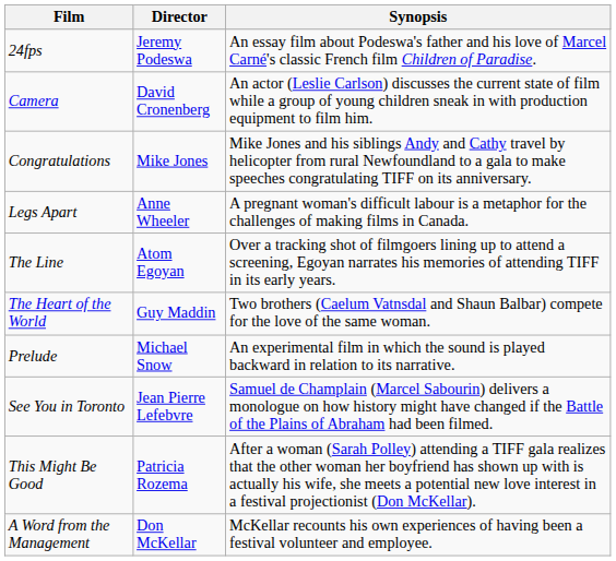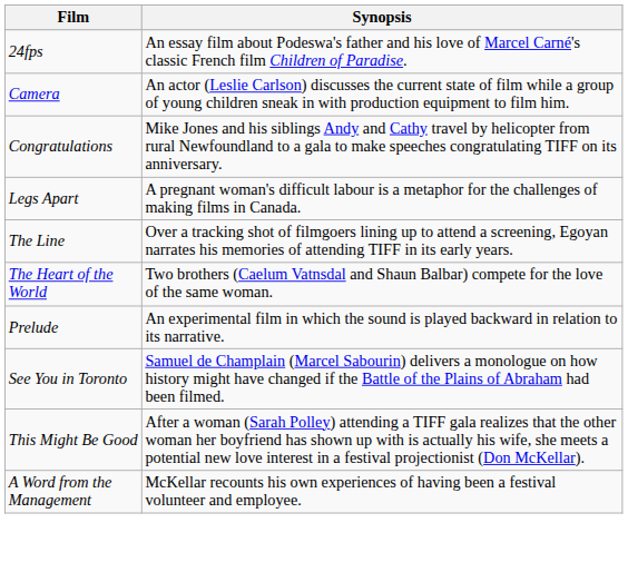 <table class="wikitable" style="width:100%;">
 <tr style="background:#bebebe;">
 <th>Film</th>
-<th>Director</th>
 <th>Synopsis</th>
 </tr>
 <tr>
 <td><em>24fps</em></td>
-<td><a href='#'>Jeremy Podeswa</a></td>
 <td>An essay film about Podeswa's father and his love of <a href='#'>Marcel Carné</a>'s classic French film <em><a href='#'>Children of Paradise</a></em>.</td>
 </tr>
 <tr>
 <td><em><a href='#'>Camera</a></em></td>
-<td><a href='#'>David Cronenberg</a></td>
 <td>An actor (<a href='#'>Leslie Carlson</a>) discusses the current state of film while a group of young children sneak in with production equipment to film him.</td>
 </tr>
 <tr>
 <td><em>Congratulations</em></td>
-<td><a href='#'>Mike Jones</a></td>
 <td>Mike Jones and his siblings <a href='#'>Andy</a> and <a href='#'>Cathy</a> travel by helicopter from rural Newfoundland to a gala to make speeches congratulating TIFF on its anniversary.</td>
 </tr>
 <tr>
 <td><em>Legs Apart</em></td>
-<td><a href='#'>Anne Wheeler</a></td>
 <td>A pregnant woman's difficult labour is a metaphor for the challenges of making films in Canada.</td>
 </tr>
 <tr>
 <td><em>The Line</em></td>
-<td><a href='#'>Atom Egoyan</a></td>
 <td>Over a tracking shot of filmgoers lining up to attend a screening, Egoyan narrates his memories of attending TIFF in its early years.</td>
 </tr>
 <tr>
 <td><em><a href='#'>The Heart of the World</a></em></td>
-<td><a href='#'>Guy Maddin</a></td>
 <td>Two brothers (<a href='#'>Caelum Vatnsdal</a> and Shaun Balbar)  compete for the love of the same woman.</td>
 </tr>
 <tr>
 <td><em>Prelude</em></td>
-<td><a href='#'>Michael Snow</a></td>
 <td>An experimental film in which the sound is played backward in relation to its narrative.</td>
 </tr>
 <tr>
 <td><em>See You in Toronto</em></td>
-<td><a href='#'>Jean Pierre Lefebvre</a></td>
 <td><a href='#'>Samuel de Champlain</a> (<a href='#'>Marcel Sabourin</a>) delivers a monologue on how history might have changed if the <a href='#'>Battle of the Plains of Abraham</a> had been filmed.</td>
 </tr>
 <tr>
 <td><em>This Might Be Good</em></td>
-<td><a href='#'>Patricia Rozema</a></td>
 <td>After a woman (<a href='#'>Sarah Polley</a>) attending a TIFF gala realizes that the other woman her boyfriend has shown up with is actually his wife, she meets a potential new love interest in a festival projectionist (<a href='#'>Don McKellar</a>).</td>
 </tr>
 <tr>
 <td><em>A Word from the Management</em></td>
-<td><a href='#'>Don McKellar</a></td>
 <td>McKellar recounts his own experiences of having been a festival volunteer and employee.</td>
 </tr>
 </table>
